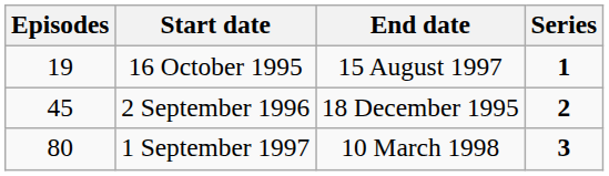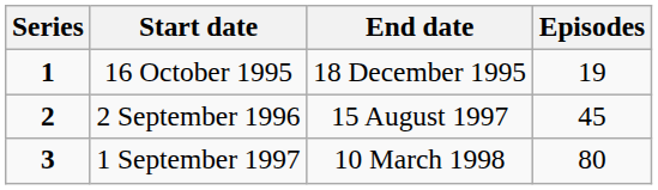 <table class="wikitable" style="text-align:center;">
 <tr>
-<th>Episodes</th>
+<th>Series</th>
 <th>Start date</th>
 <th>End date</th>
-<th>Series</th>
+<th>Episodes</th>
 </tr>
 <tr>
+<td><strong>1</strong></td>
+<td>16 October 1995</td>
+<td>18 December 1995</td>
 <td>19</td>
-<td>16 October 1995</td>
-<td>15 August 1997</td>
-<td><strong>1</strong></td>
 </tr>
 <tr>
+<td><strong>2</strong></td>
+<td>2 September 1996</td>
+<td>15 August 1997</td>
 <td>45</td>
-<td>2 September 1996</td>
-<td>18 December 1995</td>
-<td><strong>2</strong></td>
 </tr>
 <tr>
-<td>80</td>
+<td><strong>3</strong></td>
 <td>1 September 1997</td>
 <td>10 March 1998</td>
-<td><strong>3</strong></td>
+<td>80</td>
 </tr>
 </table>
